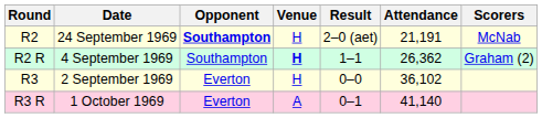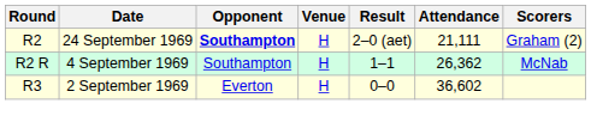 <table class="wikitable sortable" style="font-size:100%; text-align:center">
 <tr>
 <th>Round</th>
 <th>Date</th>
 <th>Opponent</th>
 <th>Venue</th>
 <th>Result</th>
 <th>Attendance</th>
 <th>Scorers</th>
 </tr>
 <tr style="background-color: #ffffdd;">
 <td>R2</td>
 <td>24 September 1969</td>
 <td><strong><a href='#'>Southampton</a></strong></td>
 <td><a href='#'>H</a></td>
 <td>2–0 (aet)</td>
-<td>21,191</td>
-<td><a href='#'>McNab</a></td>
+<td>21,111</td>
+<td><a href='#'>Graham</a> (2)</td>
 </tr>
 <tr style="background-color: #d0ffe3;">
 <td>R2 R</td>
 <td>4 September 1969</td>
 <td><a href='#'>Southampton</a></td>
-<td><strong><a href='#'>H</a></strong></td>
+<td><a href='#'>H</a></td>
 <td>1–1</td>
 <td>26,362</td>
-<td><a href='#'>Graham</a> (2)</td>
+<td><a href='#'>McNab</a></td>
 </tr>
 <tr style="background-color: #ffffdd;">
 <td>R3</td>
 <td>2 September 1969</td>
 <td><a href='#'>Everton</a></td>
 <td><a href='#'>H</a></td>
 <td>0–0</td>
-<td>36,102</td>
-<td></td>
-</tr>
-<tr style="background-color: #ffd0e3;">
-<td>R3 R</td>
-<td>1 October 1969</td>
-<td><a href='#'>Everton</a></td>
-<td><a href='#'>A</a></td>
-<td>0–1</td>
-<td>41,140</td>
+<td>36,602</td>
 <td></td>
 </tr>
 </table>
